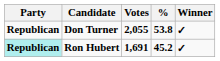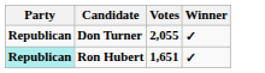 <table class="wikitable sortable">
 <tr>
 <th>Party</th>
 <th>Candidate</th>
 <th>Votes</th>
-<th>%</th>
 <th>Winner</th>
 </tr>
 <tr>
 <td><strong>Republican</strong></td>
 <td><strong>Don Turner</strong></td>
 <td><strong>2,055</strong></td>
-<td><strong>53.8</strong></td>
 <td><strong>✓</strong></td>
 </tr>
 <tr>
 <td style="background: paleturquoise;"><strong>Republican</strong></td>
 <td><strong>Ron Hubert</strong></td>
-<td><strong>1,691</strong></td>
-<td><strong>45.2</strong></td>
+<td><strong>1,651</strong></td>
 <td><strong>✓</strong></td>
 </tr>
 </table>
